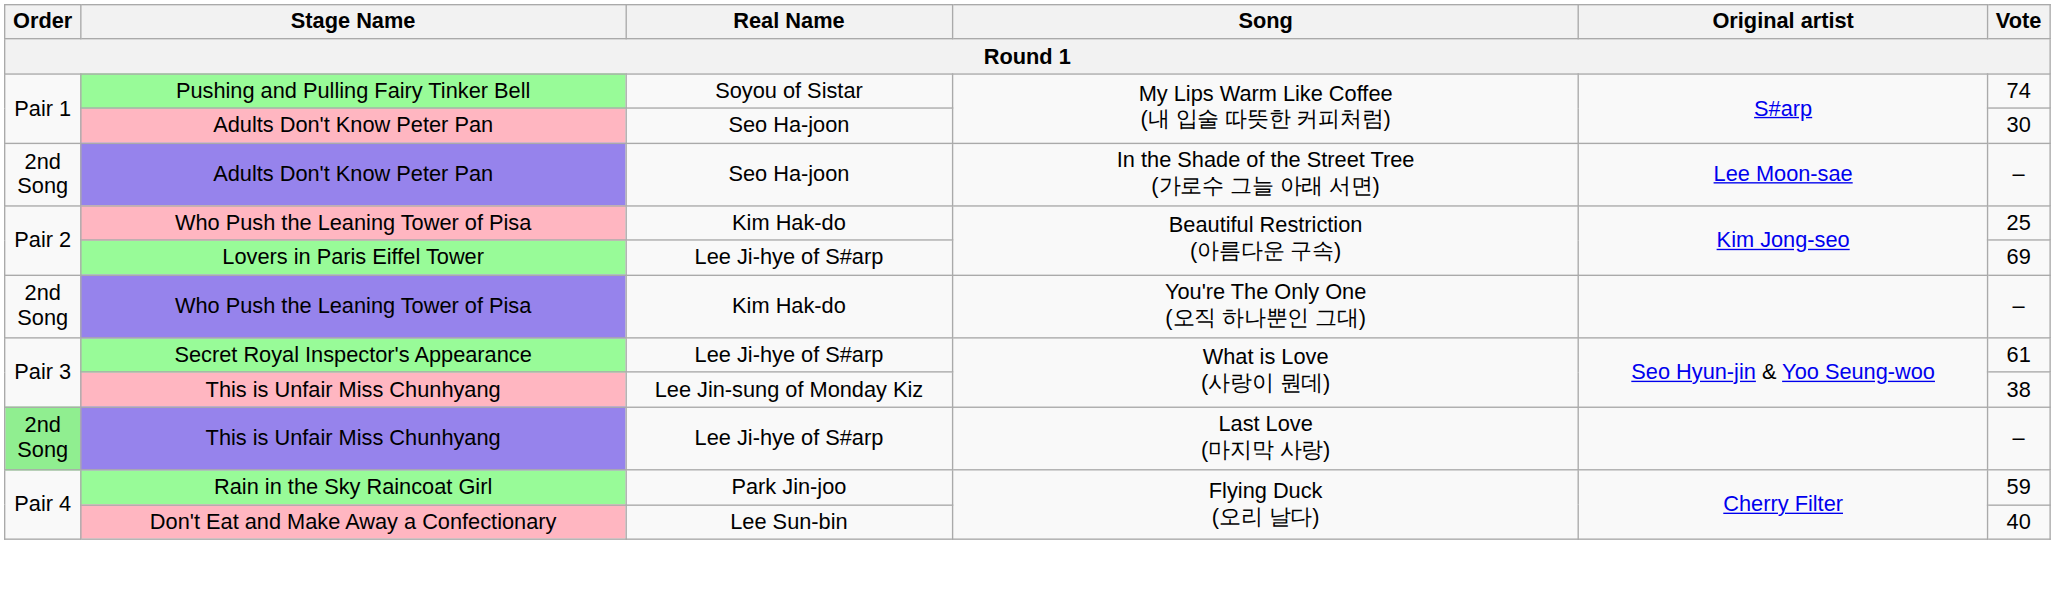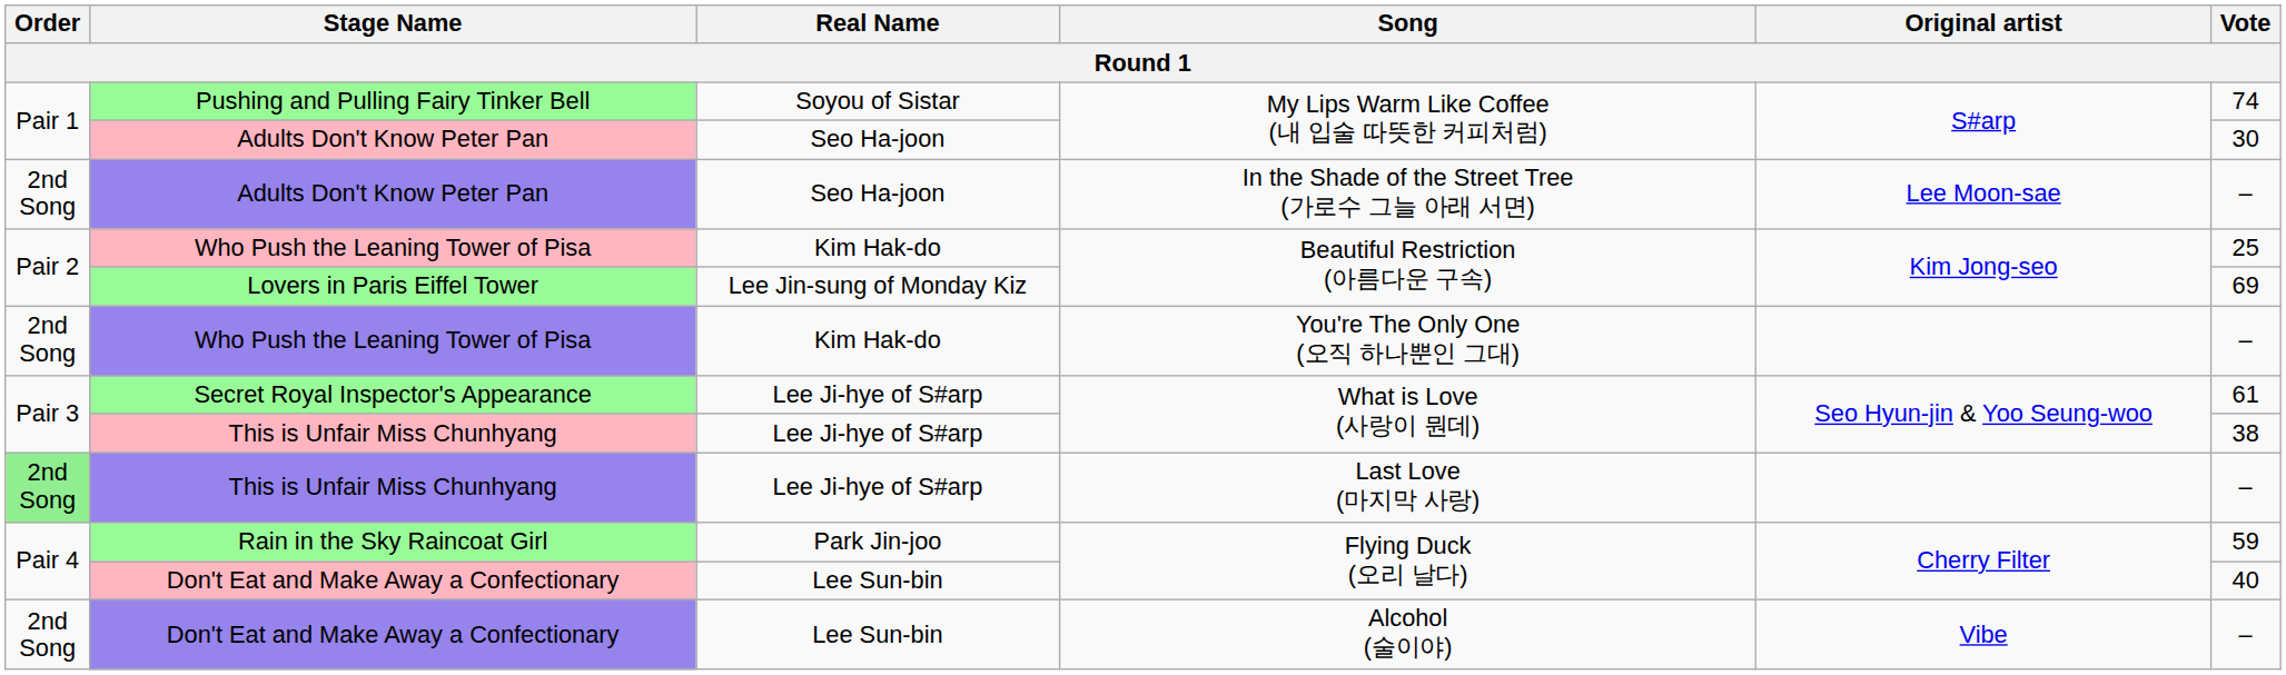 <table class="wikitable" style="text-align:center; width:95%;">
 <tr>
 <th style="width:1%;">Order</th>
 <th style="width:20%;">Stage Name</th>
 <th style="width:12%;">Real Name</th>
 <th style="width:23%;">Song</th>
 <th style="width:15%;">Original artist</th>
 <th style="width:1%;">Vote</th>
 </tr>
 <tr>
 <th colspan=6>Round 1</th>
 </tr>
 <tr>
 <td rowspan=2>Pair 1</td>
 <td bgcolor="palegreen">Pushing and Pulling Fairy Tinker Bell</td>
 <td>Soyou of Sistar</td>
 <td rowspan=2>My Lips Warm Like Coffee<br>(내 입술 따뜻한 커피처럼)</td>
 <td rowspan=2><a href='#'>S#arp</a></td>
 <td>74</td>
 </tr>
 <tr>
 <td bgcolor="lightpink">Adults Don't Know Peter Pan</td>
 <td>Seo Ha-joon</td>
 <td>30</td>
 </tr>
 <tr>
 <td>2nd Song</td>
 <td bgcolor="#9683EC">Adults Don't Know Peter Pan</td>
 <td>Seo Ha-joon</td>
 <td>In the Shade of the Street Tree<br>(가로수 그늘 아래 서면)</td>
 <td><a href='#'>Lee Moon-sae</a></td>
 <td>–</td>
 </tr>
 <tr>
 <td rowspan=2>Pair 2</td>
 <td bgcolor="lightpink">Who Push the Leaning Tower of Pisa</td>
 <td>Kim Hak-do</td>
 <td rowspan=2>Beautiful Restriction<br>(아름다운 구속)</td>
 <td rowspan=2><a href='#'>Kim Jong-seo</a></td>
 <td>25</td>
 </tr>
 <tr>
 <td bgcolor="palegreen">Lovers in Paris Eiffel Tower</td>
-<td>Lee Ji-hye of S#arp</td>
+<td>Lee Jin-sung of Monday Kiz</td>
 <td>69</td>
 </tr>
 <tr>
 <td>2nd Song</td>
 <td bgcolor="#9683EC">Who Push the Leaning Tower of Pisa</td>
 <td>Kim Hak-do</td>
 <td>You're The Only One<br>(오직 하나뿐인 그대)</td>
 <td></td>
 <td>–</td>
 </tr>
 <tr>
 <td rowspan=2>Pair 3</td>
 <td bgcolor="palegreen">Secret Royal Inspector's Appearance</td>
 <td>Lee Ji-hye of S#arp</td>
 <td rowspan=2>What is Love <br>(사랑이 뭔데)</td>
 <td rowspan=2><a href='#'>Seo Hyun-jin</a> & <a href='#'>Yoo Seung-woo</a></td>
 <td>61</td>
 </tr>
 <tr>
 <td bgcolor="lightpink">This is Unfair Miss Chunhyang</td>
-<td>Lee Jin-sung of Monday Kiz</td>
+<td>Lee Ji-hye of S#arp</td>
 <td>38</td>
 </tr>
 <tr>
 <td style="background: lightgreen;">2nd Song</td>
 <td bgcolor="#9683EC">This is Unfair Miss Chunhyang</td>
 <td>Lee Ji-hye of S#arp</td>
 <td>Last Love<br>(마지막 사랑)</td>
 <td></td>
 <td>–</td>
 </tr>
 <tr>
 <td rowspan=2>Pair 4</td>
 <td bgcolor="palegreen">Rain in the Sky Raincoat Girl</td>
 <td>Park Jin-joo</td>
 <td rowspan=2>Flying Duck<br>(오리 날다)</td>
 <td rowspan=2><a href='#'>Cherry Filter</a></td>
 <td>59</td>
 </tr>
 <tr>
 <td bgcolor="lightpink">Don't Eat and Make Away a Confectionary</td>
 <td>Lee Sun-bin</td>
 <td>40</td>
 </tr>
+<tr>
+<td>2nd Song</td>
+<td bgcolor="#9683EC">Don't Eat and Make Away a Confectionary</td>
+<td>Lee Sun-bin</td>
+<td>Alcohol<br>(술이야)</td>
+<td><a href='#'>Vibe</a></td>
+<td>–</td>
+</tr>
 </table>
